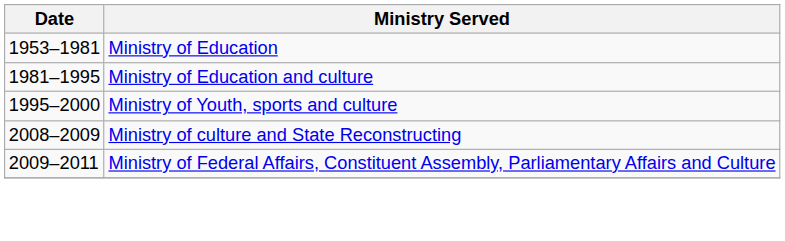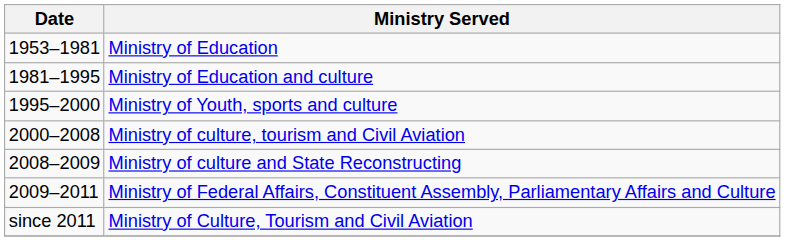 <table class="wikitable">
 <tr>
 <th>Date</th>
 <th>Ministry Served</th>
 </tr>
 <tr>
 <td>1953–1981</td>
 <td><a href='#'>Ministry of Education</a></td>
 </tr>
 <tr>
 <td>1981–1995</td>
 <td><a href='#'>Ministry of Education and culture</a></td>
 </tr>
 <tr>
 <td>1995–2000</td>
 <td><a href='#'>Ministry of Youth, sports and culture</a></td>
 </tr>
 <tr>
+<td>2000–2008</td>
+<td><a href='#'>Ministry of culture, tourism and Civil Aviation</a></td>
+</tr>
+<tr>
 <td>2008–2009</td>
 <td><a href='#'>Ministry of culture and State Reconstructing</a></td>
 </tr>
 <tr>
 <td>2009–2011</td>
 <td><a href='#'>Ministry of Federal Affairs, Constituent Assembly, Parliamentary Affairs and Culture</a></td>
 </tr>
 <tr>
+<td>since 2011</td>
+<td><a href='#'>Ministry of Culture, Tourism and Civil Aviation</a></td>
+</tr>
+<tr>
 </tr>
 </table>
